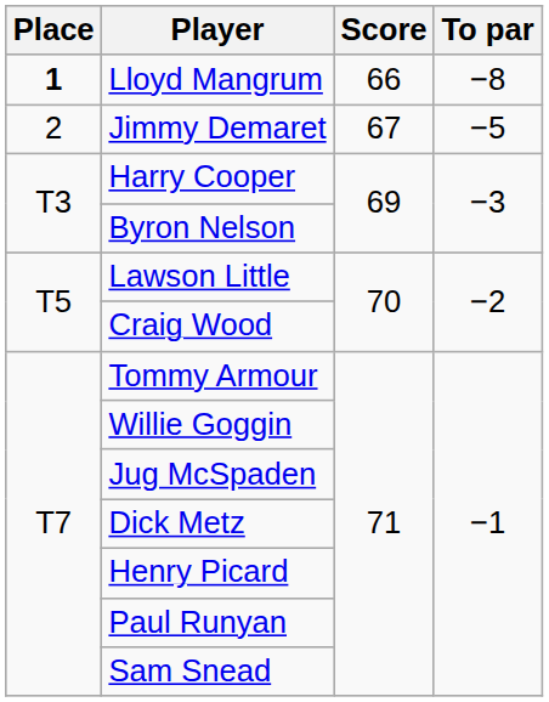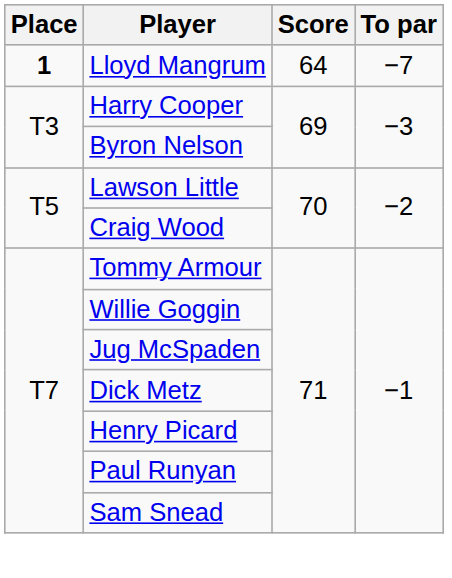 <table class="wikitable">
 <tr>
 <th>Place</th>
 <th>Player</th>
 <th>Score</th>
 <th>To par</th>
 </tr>
 <tr>
 <td align="center"><strong>1</strong></td>
 <td> <a href='#'>Lloyd Mangrum</a></td>
-<td align="center">66</td>
-<td align="center">−8</td>
-</tr>
-<tr>
-<td align="center">2</td>
-<td> <a href='#'>Jimmy Demaret</a></td>
-<td align="center">67</td>
-<td align="center">−5</td>
+<td align="center">64</td>
+<td align="center">−7</td>
 </tr>
 <tr>
 <td rowspan="2" align="center">T3</td>
 <td> <a href='#'>Harry Cooper</a></td>
 <td rowspan="2" align="center">69</td>
 <td rowspan="2" align="center">−3</td>
 </tr>
 <tr>
 <td> <a href='#'>Byron Nelson</a></td>
 </tr>
 <tr>
 <td rowspan="2" align="center">T5</td>
 <td> <a href='#'>Lawson Little</a></td>
 <td rowspan="2" align="center">70</td>
 <td rowspan="2" align="center">−2</td>
 </tr>
 <tr>
 <td> <a href='#'>Craig Wood</a></td>
 </tr>
 <tr>
 <td rowspan="7" align="center">T7</td>
 <td> <a href='#'>Tommy Armour</a></td>
 <td rowspan="7" align="center">71</td>
 <td rowspan="7" align="center">−1</td>
 </tr>
 <tr>
 <td> <a href='#'>Willie Goggin</a></td>
 </tr>
 <tr>
 <td> <a href='#'>Jug McSpaden</a></td>
 </tr>
 <tr>
 <td> <a href='#'>Dick Metz</a></td>
 </tr>
 <tr>
 <td> <a href='#'>Henry Picard</a></td>
 </tr>
 <tr>
 <td> <a href='#'>Paul Runyan</a></td>
 </tr>
 <tr>
 <td> <a href='#'>Sam Snead</a></td>
 </tr>
 </table>
